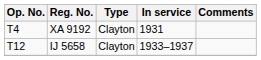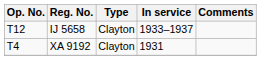 <table class="wikitable">
 <tr>
 <th>Op. No.</th>
 <th>Reg. No.</th>
 <th>Type</th>
 <th>In service</th>
 <th>Comments</th>
 </tr>
 <tr>
+<td>T12</td>
+<td>IJ 5658</td>
+<td>Clayton</td>
+<td>1933–1937</td>
+<td></td>
+</tr>
+<tr>
 <td>T4</td>
 <td>XA 9192</td>
 <td>Clayton</td>
 <td>1931</td>
 <td></td>
 </tr>
 <tr>
-<td>T12</td>
-<td>IJ 5658</td>
-<td>Clayton</td>
-<td>1933–1937</td>
-<td></td>
-</tr>
-<tr>
 </tr>
 </table>
